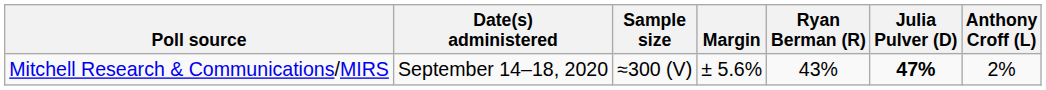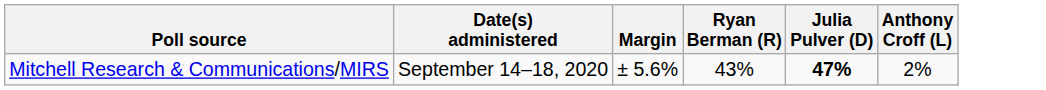 <table class="wikitable sortable mw-collapsible autocollapsed" style="font-size:90%;text-align:center;">
 <tr valign=bottom style="font-size:90%;">
 <th>Poll source</th>
 <th data-sort-type="date">Date(s)<br>administered</th>
-<th data-sort-type="number">Sample<br>size</th>
 <th>Margin<br></th>
 <th>Ryan<br>Berman (R)</th>
 <th>Julia<br>Pulver (D)</th>
 <th>Anthony<br>Croff (L)</th>
 </tr>
 <tr>
 <td style="text-align:left;"><a href='#'>Mitchell Research & Communications</a>/<a href='#'>MIRS</a></td>
 <td>September 14–18, 2020</td>
-<td>≈300 (V)</td>
 <td>± 5.6%</td>
 <td>43%</td>
 <td><strong>47%</strong></td>
 <td>2%</td>
 </tr>
 </table>
